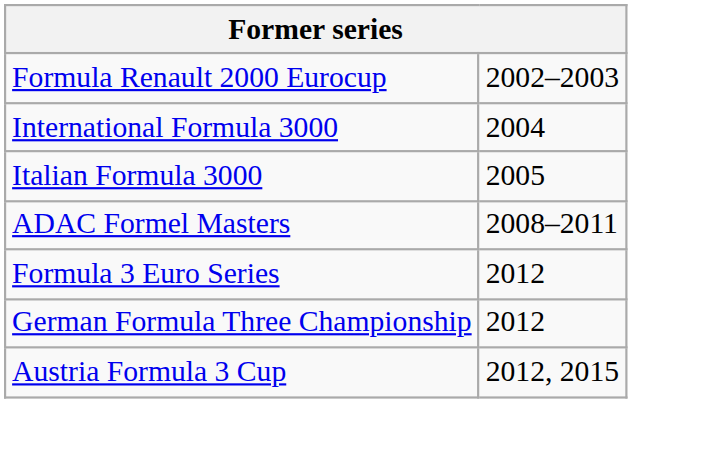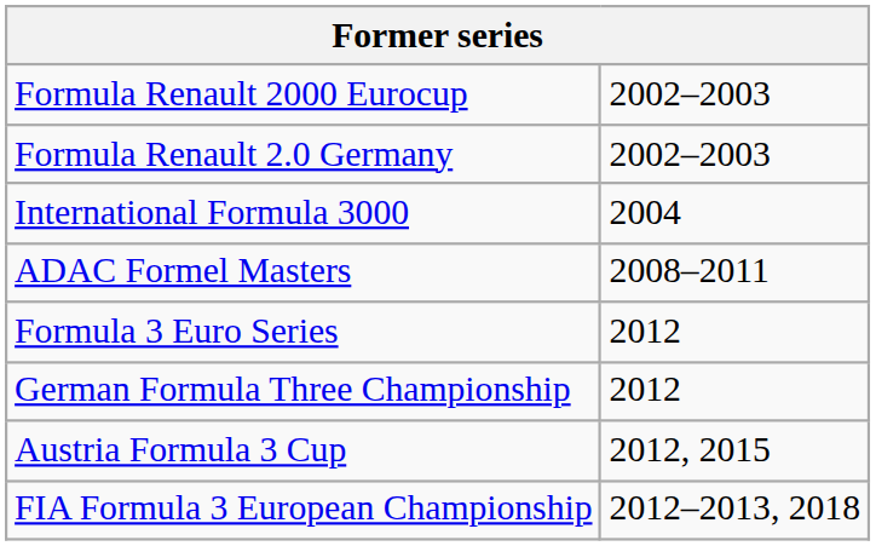 <table class="wikitable" border="1" style="font-size:85%;">
 <tr>
 <th colspan=2>Former series</th>
 </tr>
 <tr>
 <td><a href='#'>Formula Renault 2000 Eurocup</a></td>
 <td>2002–2003</td>
 </tr>
 <tr>
+<td><a href='#'>Formula Renault 2.0 Germany</a></td>
+<td>2002–2003</td>
+</tr>
+<tr>
 <td><a href='#'>International Formula 3000</a></td>
 <td>2004</td>
-</tr>
-<tr>
-<td><a href='#'>Italian Formula 3000</a></td>
-<td>2005</td>
 </tr>
 <tr>
 <td><a href='#'>ADAC Formel Masters</a></td>
 <td>2008–2011</td>
 </tr>
 <tr>
 <td><a href='#'>Formula 3 Euro Series</a></td>
 <td>2012</td>
 </tr>
 <tr>
 <td><a href='#'>German Formula Three Championship</a></td>
 <td>2012</td>
 </tr>
 <tr>
 <td><a href='#'>Austria Formula 3 Cup</a></td>
 <td>2012, 2015</td>
 </tr>
+<tr>
+<td><a href='#'>FIA Formula 3 European Championship</a></td>
+<td>2012–2013, 2018</td>
+</tr>
 </table>
